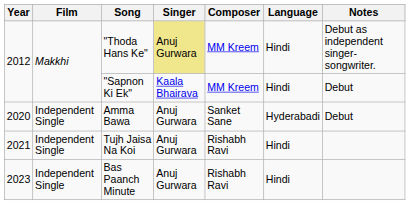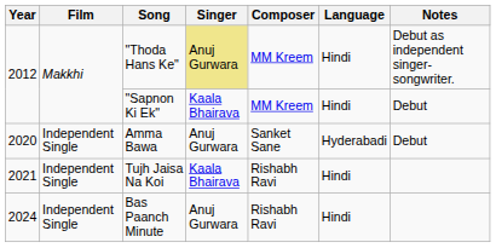 <table class="wikitable">
 <tr style="background:#ccc; text-align:center;">
 <th>Year</th>
 <th>Film</th>
 <th>Song</th>
 <th>Singer</th>
 <th>Composer</th>
 <th>Language</th>
 <th>Notes</th>
 </tr>
 <tr>
 <td rowspan="2">2012</td>
 <td rowspan="2"><em>Makkhi</em></td>
 <td>"Thoda Hans Ke"</td>
 <td style="background: khaki;">Anuj Gurwara</td>
 <td><a href='#'>MM Kreem</a></td>
 <td>Hindi</td>
 <td>Debut as independent singer-songwriter.</td>
 </tr>
 <tr>
 <td>"Sapnon Ki Ek"</td>
 <td><a href='#'>Kaala Bhairava</a></td>
 <td><a href='#'>MM Kreem</a></td>
 <td>Hindi</td>
 <td>Debut</td>
 </tr>
 <tr>
 <td>2020</td>
 <td>Independent Single</td>
 <td>Amma Bawa</td>
 <td>Anuj Gurwara</td>
 <td>Sanket Sane</td>
 <td>Hyderabadi</td>
 <td>Debut</td>
 </tr>
 <tr>
 <td>2021</td>
 <td>Independent Single</td>
 <td>Tujh Jaisa Na Koi</td>
-<td>Anuj Gurwara</td>
+<td><a href='#'>Kaala Bhairava</a></td>
 <td>Rishabh Ravi</td>
 <td>Hindi</td>
 </tr>
 <tr>
-<td>2023</td>
+<td>2024</td>
 <td>Independent Single</td>
 <td>Bas Paanch Minute</td>
 <td>Anuj Gurwara</td>
 <td>Rishabh Ravi</td>
 <td>Hindi</td>
 <td></td>
 </tr>
 </table>
